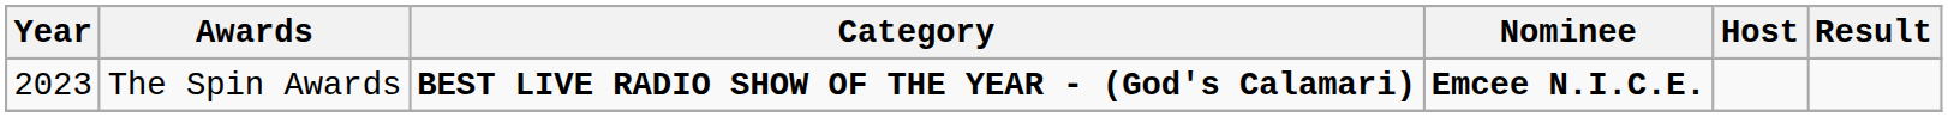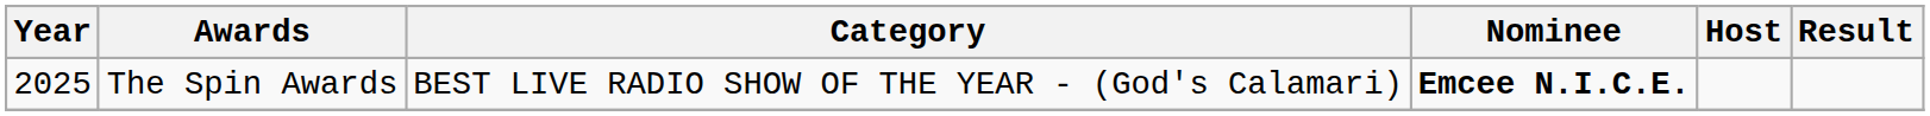 <table class="wikitable">
 <tr>
 <th>Year</th>
 <th>Awards</th>
 <th>Category</th>
 <th>Nominee</th>
 <th>Host</th>
 <th>Result</th>
 </tr>
 <tr>
-<td>2023</td>
+<td>2025</td>
 <td>The Spin Awards</td>
-<td><strong>BEST LIVE RADIO SHOW OF THE YEAR - (God's Calamari)</strong></td>
+<td>BEST LIVE RADIO SHOW OF THE YEAR - (God's Calamari)</td>
 <td><strong>Emcee N.I.C.E.</strong></td>
 <td></td>
 <td></td>
 </tr>
 <tr>
 </tr>
 </table>
